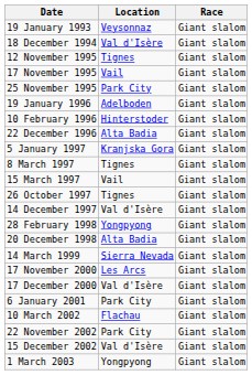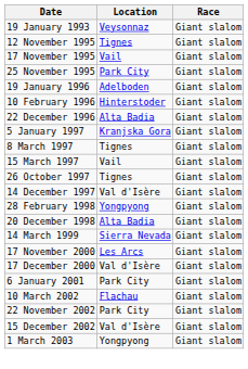 <table class="wikitable">
 <tr>
 <th>Date</th>
 <th>Location</th>
 <th>Race</th>
 </tr>
 <tr>
 <td>19 January 1993</td>
 <td> <a href='#'>Veysonnaz</a></td>
-<td>Giant slalom</td>
-</tr>
-<tr>
-<td>18 December 1994</td>
-<td> <a href='#'>Val d'Isère</a></td>
 <td>Giant slalom</td>
 </tr>
 <tr>
 <td>12 November 1995</td>
 <td> <a href='#'>Tignes</a></td>
 <td>Giant slalom</td>
 </tr>
 <tr>
 <td>17 November 1995</td>
 <td> <a href='#'>Vail</a></td>
 <td>Giant slalom</td>
 </tr>
 <tr>
 <td>25 November 1995</td>
 <td> <a href='#'>Park City</a></td>
 <td>Giant slalom</td>
 </tr>
 <tr>
 <td>19 January 1996</td>
 <td> <a href='#'>Adelboden</a></td>
 <td>Giant slalom</td>
 </tr>
 <tr>
 <td>10 February 1996</td>
 <td> <a href='#'>Hinterstoder</a></td>
 <td>Giant slalom</td>
 </tr>
 <tr>
 <td>22 December 1996</td>
 <td> <a href='#'>Alta Badia</a></td>
 <td>Giant slalom</td>
 </tr>
 <tr>
 <td>5 January 1997</td>
 <td> <a href='#'>Kranjska Gora</a></td>
 <td>Giant slalom</td>
 </tr>
 <tr>
 <td>8 March 1997</td>
 <td> Tignes</td>
 <td>Giant slalom</td>
 </tr>
 <tr>
 <td>15 March 1997</td>
 <td> Vail</td>
 <td>Giant slalom</td>
 </tr>
 <tr>
 <td>26 October 1997</td>
 <td> Tignes</td>
 <td>Giant slalom</td>
 </tr>
 <tr>
 <td>14 December 1997</td>
 <td> Val d'Isère</td>
 <td>Giant slalom</td>
 </tr>
 <tr>
 <td>28 February 1998</td>
 <td> <a href='#'>Yongpyong</a></td>
 <td>Giant slalom</td>
 </tr>
 <tr>
 <td>20 December 1998</td>
 <td> <a href='#'>Alta Badia</a></td>
 <td>Giant slalom</td>
 </tr>
 <tr>
 <td>14 March 1999</td>
 <td> <a href='#'>Sierra Nevada</a></td>
 <td>Giant slalom</td>
 </tr>
 <tr>
 <td>17 November 2000</td>
 <td> <a href='#'>Les Arcs</a></td>
 <td>Giant slalom</td>
 </tr>
 <tr>
 <td>17 December 2000</td>
 <td>  Val d'Isère</td>
 <td>Giant slalom</td>
 </tr>
 <tr>
 <td>6 January 2001</td>
 <td> Park City</td>
 <td>Giant slalom</td>
 </tr>
 <tr>
 <td>10 March 2002</td>
 <td> <a href='#'>Flachau</a></td>
 <td>Giant slalom</td>
 </tr>
 <tr>
 <td>22 November 2002</td>
 <td> Park City</td>
 <td>Giant slalom</td>
 </tr>
 <tr>
 <td>15 December 2002</td>
 <td> Val d'Isère</td>
 <td>Giant slalom</td>
 </tr>
 <tr>
 <td>1 March 2003</td>
 <td> Yongpyong</td>
 <td>Giant slalom</td>
 </tr>
 </table>
